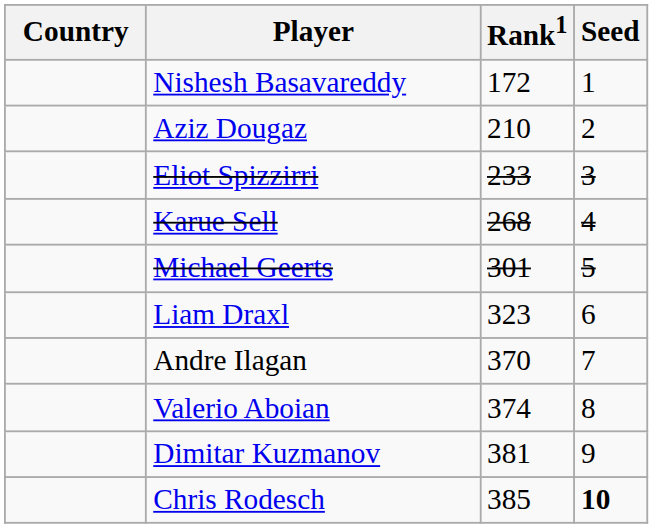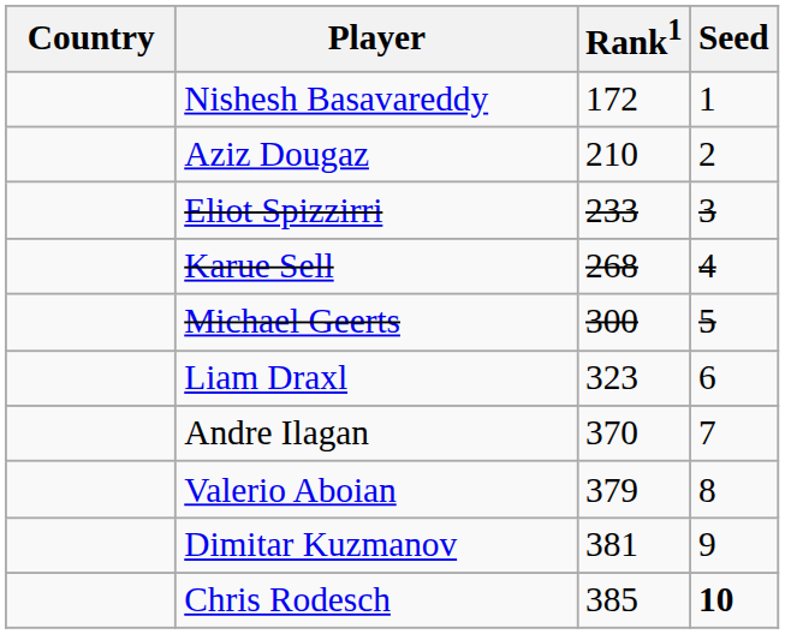 <table class="sortable wikitable">
 <tr>
 <th width="70">Country</th>
 <th width="175">Player</th>
 <th>Rank<sup>1</sup></th>
 <th>Seed</th>
 </tr>
 <tr>
 <td></td>
 <td><a href='#'>Nishesh Basavareddy</a></td>
 <td>172</td>
 <td>1</td>
 </tr>
 <tr>
 <td></td>
 <td><a href='#'>Aziz Dougaz</a></td>
 <td>210</td>
 <td>2</td>
 </tr>
 <tr>
 <td><s></s></td>
 <td><s><a href='#'>Eliot Spizzirri</a></s></td>
 <td><s>233</s></td>
 <td><s>3</s></td>
 </tr>
 <tr>
 <td><s></s></td>
 <td><s><a href='#'>Karue Sell</a></s></td>
 <td><s>268</s></td>
 <td><s>4</s></td>
 </tr>
 <tr>
 <td><s></s></td>
 <td><s><a href='#'>Michael Geerts</a></s></td>
-<td><s>301</s></td>
+<td><s>300</s></td>
 <td><s>5</s></td>
 </tr>
 <tr>
 <td></td>
 <td><a href='#'>Liam Draxl</a></td>
 <td>323</td>
 <td>6</td>
 </tr>
 <tr>
 <td></td>
 <td>Andre Ilagan</td>
 <td>370</td>
 <td>7</td>
 </tr>
 <tr>
 <td></td>
 <td><a href='#'>Valerio Aboian</a></td>
-<td>374</td>
+<td>379</td>
 <td>8</td>
 </tr>
 <tr>
 <td></td>
 <td><a href='#'>Dimitar Kuzmanov</a></td>
 <td>381</td>
 <td>9</td>
 </tr>
 <tr>
 <td></td>
 <td><a href='#'>Chris Rodesch</a></td>
 <td>385</td>
 <td><strong>10</strong></td>
 </tr>
 </table>
